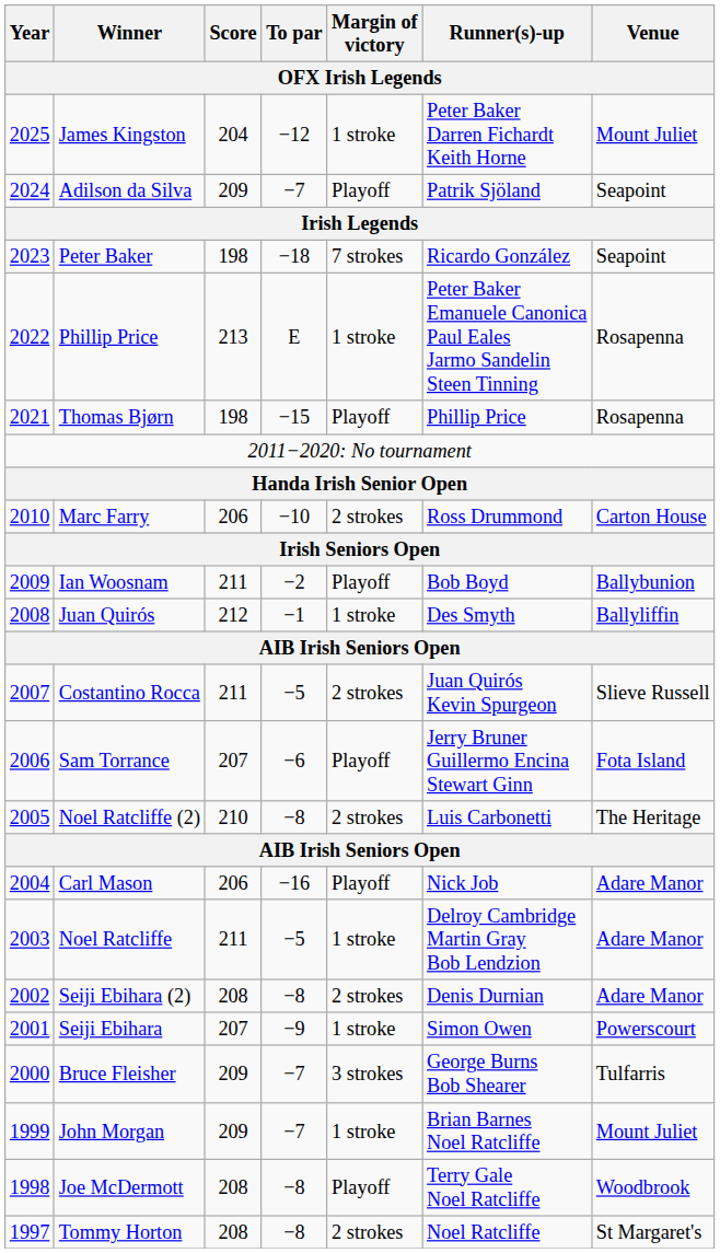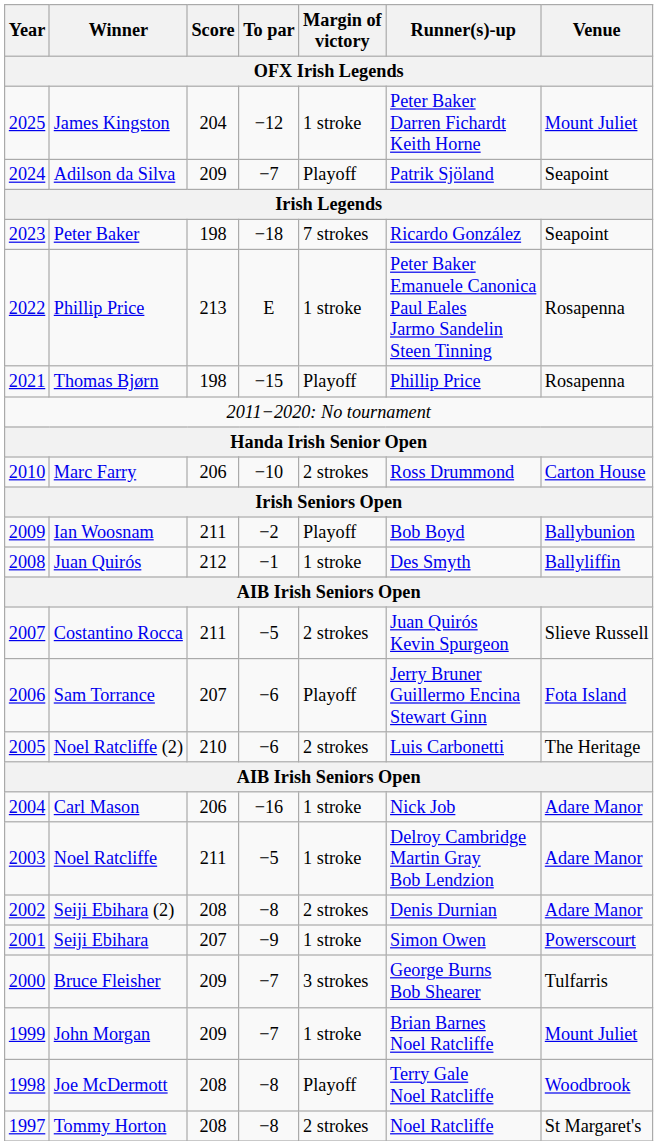 <table class="wikitable" style="font-size:95%">
 <tr>
 <th>Year</th>
 <th>Winner</th>
 <th>Score</th>
 <th>To par</th>
 <th>Margin of<br>victory</th>
 <th>Runner(s)-up</th>
 <th>Venue</th>
 </tr>
 <tr>
 <th colspan=8>OFX Irish Legends</th>
 </tr>
 <tr>
 <td><a href='#'>2025</a></td>
 <td> <a href='#'>James Kingston</a></td>
 <td align=center>204</td>
 <td align=center>−12</td>
 <td>1 stroke</td>
 <td> <a href='#'>Peter Baker</a><br> <a href='#'>Darren Fichardt</a><br> <a href='#'>Keith Horne</a></td>
 <td><a href='#'>Mount Juliet</a></td>
 </tr>
 <tr>
 <td><a href='#'>2024</a></td>
 <td> <a href='#'>Adilson da Silva</a></td>
 <td align=center>209</td>
 <td align=center>−7</td>
 <td>Playoff</td>
 <td> <a href='#'>Patrik Sjöland</a></td>
 <td>Seapoint</td>
 </tr>
 <tr>
 <th colspan=8>Irish Legends</th>
 </tr>
 <tr>
 <td><a href='#'>2023</a></td>
 <td> <a href='#'>Peter Baker</a></td>
 <td align=center>198</td>
 <td align=center>−18</td>
 <td>7 strokes</td>
 <td> <a href='#'>Ricardo González</a></td>
 <td>Seapoint</td>
 </tr>
 <tr>
 <td><a href='#'>2022</a></td>
 <td> <a href='#'>Phillip Price</a></td>
 <td align=center>213</td>
 <td align=center>E</td>
 <td>1 stroke</td>
 <td> <a href='#'>Peter Baker</a><br> <a href='#'>Emanuele Canonica</a><br> <a href='#'>Paul Eales</a><br> <a href='#'>Jarmo Sandelin</a><br> <a href='#'>Steen Tinning</a></td>
 <td>Rosapenna</td>
 </tr>
 <tr>
 <td><a href='#'>2021</a></td>
 <td> <a href='#'>Thomas Bjørn</a></td>
 <td align=center>198</td>
 <td align=center>−15</td>
 <td>Playoff</td>
 <td> <a href='#'>Phillip Price</a></td>
 <td>Rosapenna</td>
 </tr>
 <tr>
 <td colspan=8 align=center><em>2011−2020: No tournament</em></td>
 </tr>
 <tr>
 <th colspan=8>Handa Irish Senior Open</th>
 </tr>
 <tr>
 <td><a href='#'>2010</a></td>
 <td> <a href='#'>Marc Farry</a></td>
 <td align=center>206</td>
 <td align=center>−10</td>
 <td>2 strokes</td>
 <td> <a href='#'>Ross Drummond</a></td>
 <td><a href='#'>Carton House</a></td>
 </tr>
 <tr>
 <th colspan=8>Irish Seniors Open</th>
 </tr>
 <tr>
 <td><a href='#'>2009</a></td>
 <td> <a href='#'>Ian Woosnam</a></td>
 <td align=center>211</td>
 <td align=center>−2</td>
 <td>Playoff</td>
 <td> <a href='#'>Bob Boyd</a></td>
 <td><a href='#'>Ballybunion</a></td>
 </tr>
 <tr>
 <td><a href='#'>2008</a></td>
 <td> <a href='#'>Juan Quirós</a></td>
 <td align=center>212</td>
 <td align=center>−1</td>
 <td>1 stroke</td>
 <td> <a href='#'>Des Smyth</a></td>
 <td><a href='#'>Ballyliffin</a></td>
 </tr>
 <tr>
 <th colspan=8>AIB Irish Seniors Open</th>
 </tr>
 <tr>
 <td><a href='#'>2007</a></td>
 <td> <a href='#'>Costantino Rocca</a></td>
 <td align=center>211</td>
 <td align=center>−5</td>
 <td>2 strokes</td>
 <td> <a href='#'>Juan Quirós</a><br> <a href='#'>Kevin Spurgeon</a></td>
 <td>Slieve Russell</td>
 </tr>
 <tr>
 <td><a href='#'>2006</a></td>
 <td> <a href='#'>Sam Torrance</a></td>
 <td align=center>207</td>
 <td align=center>−6</td>
 <td>Playoff</td>
 <td> <a href='#'>Jerry Bruner</a><br> <a href='#'>Guillermo Encina</a><br> <a href='#'>Stewart Ginn</a></td>
 <td><a href='#'>Fota Island</a></td>
 </tr>
 <tr>
 <td><a href='#'>2005</a></td>
 <td> <a href='#'>Noel Ratcliffe</a> (2)</td>
 <td align=center>210</td>
-<td align=center>−8</td>
+<td align=center>−6</td>
 <td>2 strokes</td>
 <td> <a href='#'>Luis Carbonetti</a></td>
 <td>The Heritage</td>
 </tr>
 <tr>
 <th colspan=8>AIB Irish Seniors Open</th>
 </tr>
 <tr>
 <td><a href='#'>2004</a></td>
 <td> <a href='#'>Carl Mason</a></td>
 <td align=center>206</td>
 <td align=center>−16</td>
-<td>Playoff</td>
+<td>1 stroke</td>
 <td> <a href='#'>Nick Job</a></td>
 <td><a href='#'>Adare Manor</a></td>
 </tr>
 <tr>
 <td><a href='#'>2003</a></td>
 <td> <a href='#'>Noel Ratcliffe</a></td>
 <td align=center>211</td>
 <td align=center>−5</td>
 <td>1 stroke</td>
 <td> <a href='#'>Delroy Cambridge</a><br> <a href='#'>Martin Gray</a><br> <a href='#'>Bob Lendzion</a></td>
 <td><a href='#'>Adare Manor</a></td>
 </tr>
 <tr>
 <td><a href='#'>2002</a></td>
 <td> <a href='#'>Seiji Ebihara</a> (2)</td>
 <td align=center>208</td>
 <td align=center>−8</td>
 <td>2 strokes</td>
 <td> <a href='#'>Denis Durnian</a></td>
 <td><a href='#'>Adare Manor</a></td>
 </tr>
 <tr>
 <td><a href='#'>2001</a></td>
 <td> <a href='#'>Seiji Ebihara</a></td>
 <td align=center>207</td>
 <td align=center>−9</td>
 <td>1 stroke</td>
 <td> <a href='#'>Simon Owen</a></td>
 <td><a href='#'>Powerscourt</a></td>
 </tr>
 <tr>
 <td><a href='#'>2000</a></td>
 <td> <a href='#'>Bruce Fleisher</a></td>
 <td align=center>209</td>
 <td align=center>−7</td>
 <td>3 strokes</td>
 <td> <a href='#'>George Burns</a><br> <a href='#'>Bob Shearer</a></td>
 <td>Tulfarris</td>
 </tr>
 <tr>
 <td><a href='#'>1999</a></td>
 <td> <a href='#'>John Morgan</a></td>
 <td align=center>209</td>
 <td align=center>−7</td>
 <td>1 stroke</td>
 <td> <a href='#'>Brian Barnes</a><br> <a href='#'>Noel Ratcliffe</a></td>
 <td><a href='#'>Mount Juliet</a></td>
 </tr>
 <tr>
 <td><a href='#'>1998</a></td>
 <td> <a href='#'>Joe McDermott</a></td>
 <td align=center>208</td>
 <td align=center>−8</td>
 <td>Playoff</td>
 <td> <a href='#'>Terry Gale</a><br> <a href='#'>Noel Ratcliffe</a></td>
 <td><a href='#'>Woodbrook</a></td>
 </tr>
 <tr>
 <td><a href='#'>1997</a></td>
 <td> <a href='#'>Tommy Horton</a></td>
 <td align=center>208</td>
 <td align=center>−8</td>
 <td>2 strokes</td>
 <td> <a href='#'>Noel Ratcliffe</a></td>
 <td>St Margaret's</td>
 </tr>
 </table>
